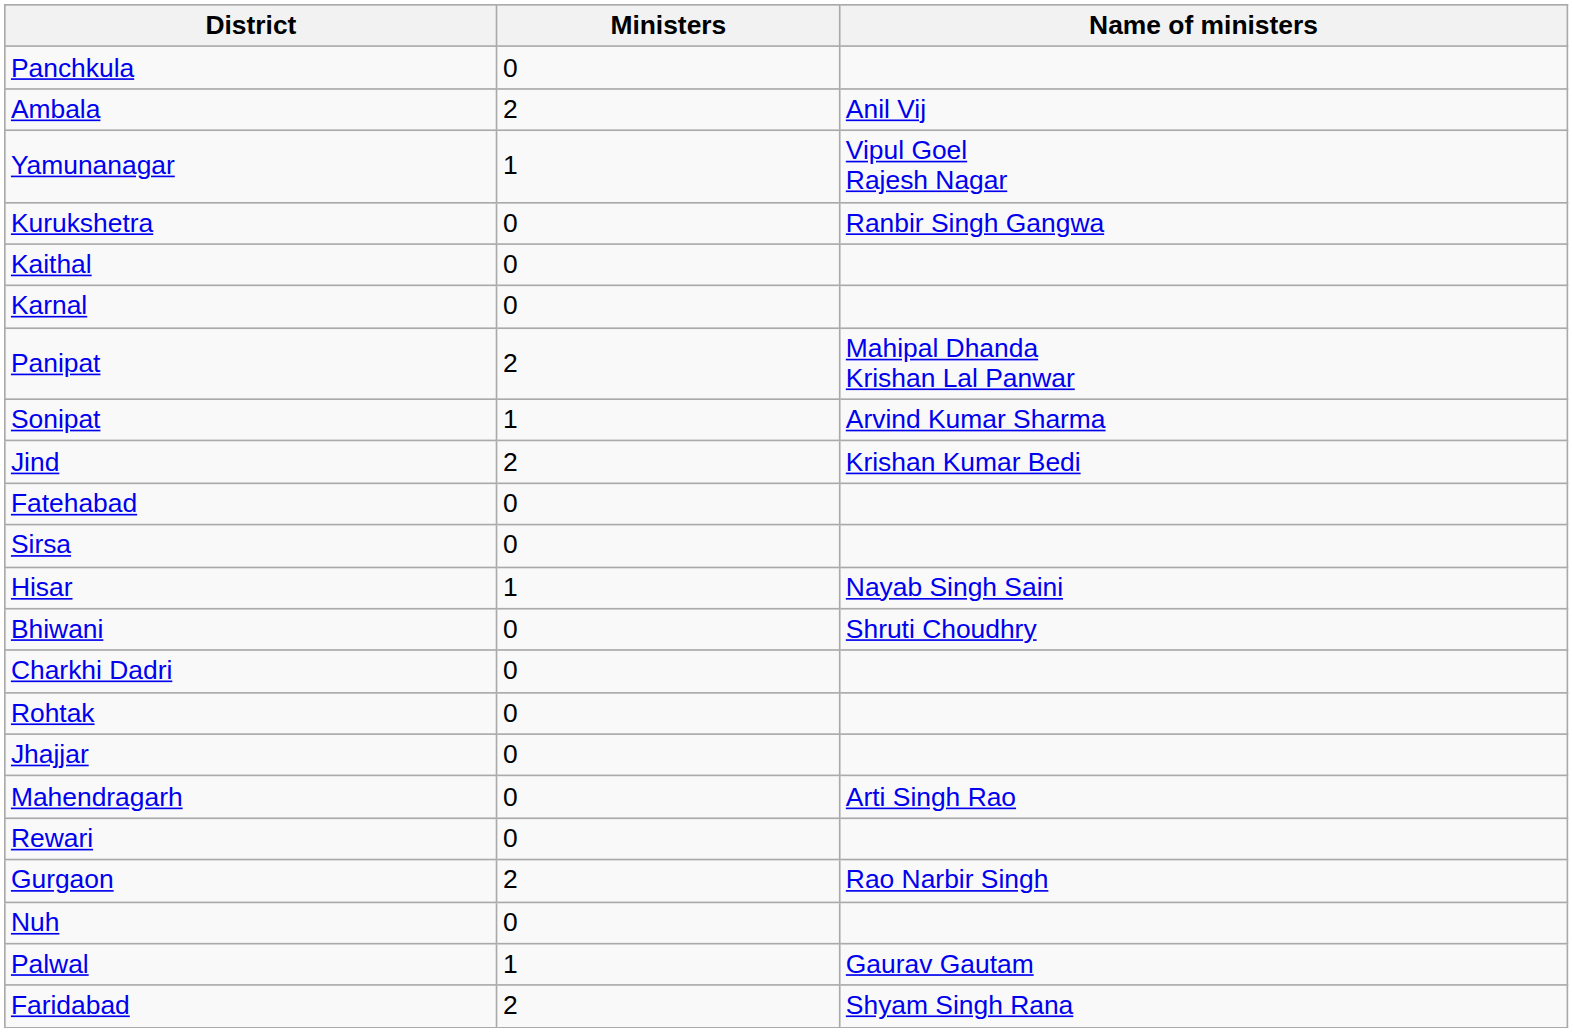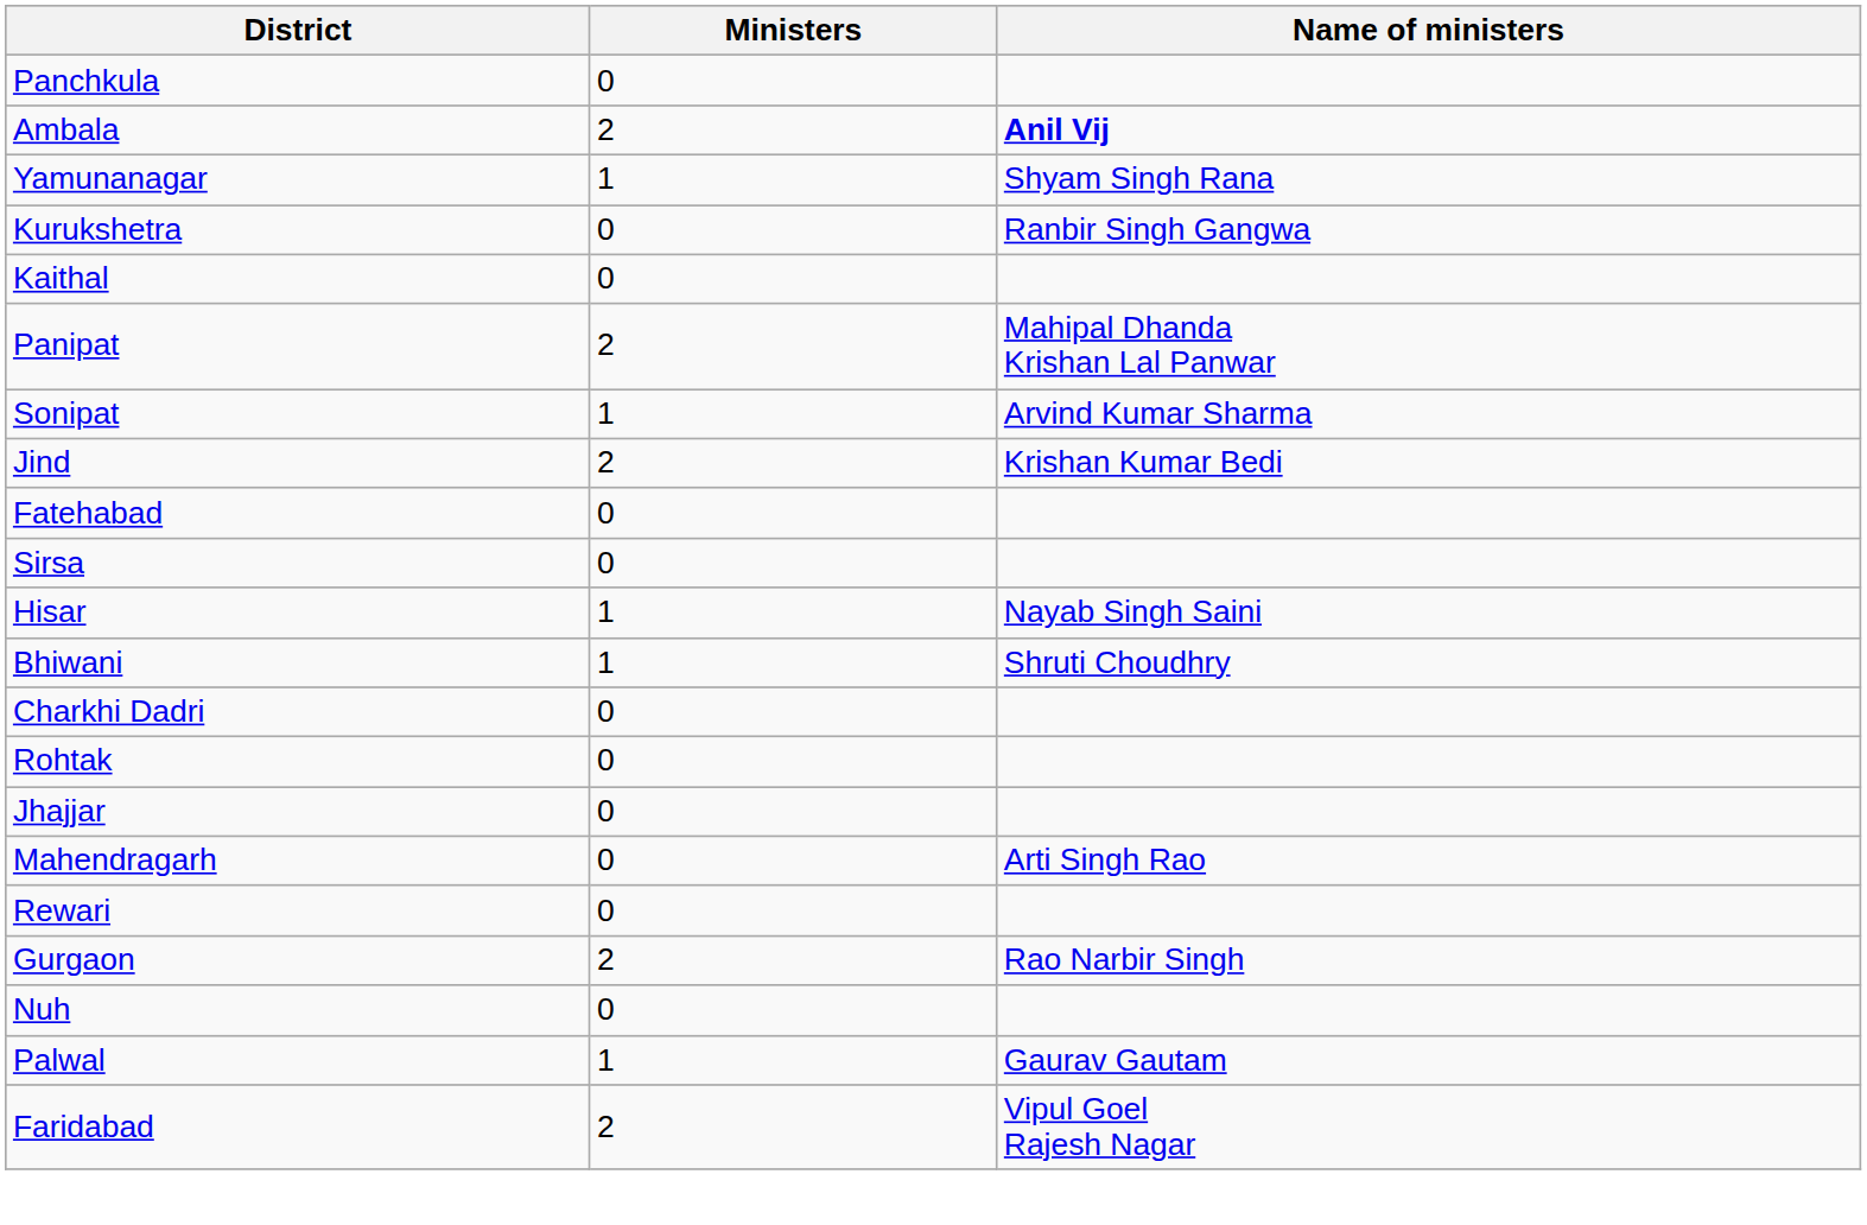 <table class="wikitable sortable" style="text-align:left" border="1" width="75%">
 <tr>
 <th>District</th>
 <th>Ministers</th>
 <th>Name of ministers</th>
 </tr>
 <tr>
 <td><a href='#'>Panchkula</a></td>
 <td>0</td>
 <td></td>
 </tr>
 <tr>
 <td><a href='#'>Ambala</a></td>
 <td>2</td>
-<td><a href='#'>Anil Vij</a></td>
+<td><strong><a href='#'>Anil Vij</a></strong></td>
 </tr>
 <tr>
 <td><a href='#'>Yamunanagar</a></td>
 <td>1</td>
-<td><a href='#'>Vipul Goel</a><br><a href='#'>Rajesh Nagar</a></td>
+<td><a href='#'>Shyam Singh Rana</a></td>
 </tr>
 <tr>
 <td><a href='#'>Kurukshetra</a></td>
 <td>0</td>
 <td><a href='#'>Ranbir Singh Gangwa</a></td>
 </tr>
 <tr>
 <td><a href='#'>Kaithal</a></td>
-<td>0</td>
-<td></td>
-</tr>
-<tr>
-<td><a href='#'>Karnal</a></td>
 <td>0</td>
 <td></td>
 </tr>
 <tr>
 <td><a href='#'>Panipat</a></td>
 <td>2</td>
 <td><a href='#'>Mahipal Dhanda</a><br><a href='#'>Krishan Lal Panwar</a></td>
 </tr>
 <tr>
 <td><a href='#'>Sonipat</a></td>
 <td>1</td>
 <td><a href='#'>Arvind Kumar Sharma</a></td>
 </tr>
 <tr>
 <td><a href='#'>Jind</a></td>
 <td>2</td>
 <td><a href='#'>Krishan Kumar Bedi</a></td>
 </tr>
 <tr>
 <td><a href='#'>Fatehabad</a></td>
 <td>0</td>
 <td></td>
 </tr>
 <tr>
 <td><a href='#'>Sirsa</a></td>
 <td>0</td>
 <td></td>
 </tr>
 <tr>
 <td><a href='#'>Hisar</a></td>
 <td>1</td>
 <td><a href='#'>Nayab Singh Saini</a></td>
 </tr>
 <tr>
 <td><a href='#'>Bhiwani</a></td>
-<td>0</td>
+<td>1</td>
 <td><a href='#'>Shruti Choudhry</a></td>
 </tr>
 <tr>
 <td><a href='#'>Charkhi Dadri</a></td>
 <td>0</td>
 <td></td>
 </tr>
 <tr>
 <td><a href='#'>Rohtak</a></td>
 <td>0</td>
 <td></td>
 </tr>
 <tr>
 <td><a href='#'>Jhajjar</a></td>
 <td>0</td>
 <td></td>
 </tr>
 <tr>
 <td><a href='#'>Mahendragarh</a></td>
 <td>0</td>
 <td><a href='#'>Arti Singh Rao</a></td>
 </tr>
 <tr>
 <td><a href='#'>Rewari</a></td>
 <td>0</td>
 <td></td>
 </tr>
 <tr>
 <td><a href='#'>Gurgaon</a></td>
 <td>2</td>
 <td><a href='#'>Rao Narbir Singh</a></td>
 </tr>
 <tr>
 <td><a href='#'>Nuh</a></td>
 <td>0</td>
 <td></td>
 </tr>
 <tr>
 <td><a href='#'>Palwal</a></td>
 <td>1</td>
 <td><a href='#'>Gaurav Gautam</a></td>
 </tr>
 <tr>
 <td><a href='#'>Faridabad</a></td>
 <td>2</td>
-<td><a href='#'>Shyam Singh Rana</a></td>
+<td><a href='#'>Vipul Goel</a><br><a href='#'>Rajesh Nagar</a></td>
 </tr>
 </table>
